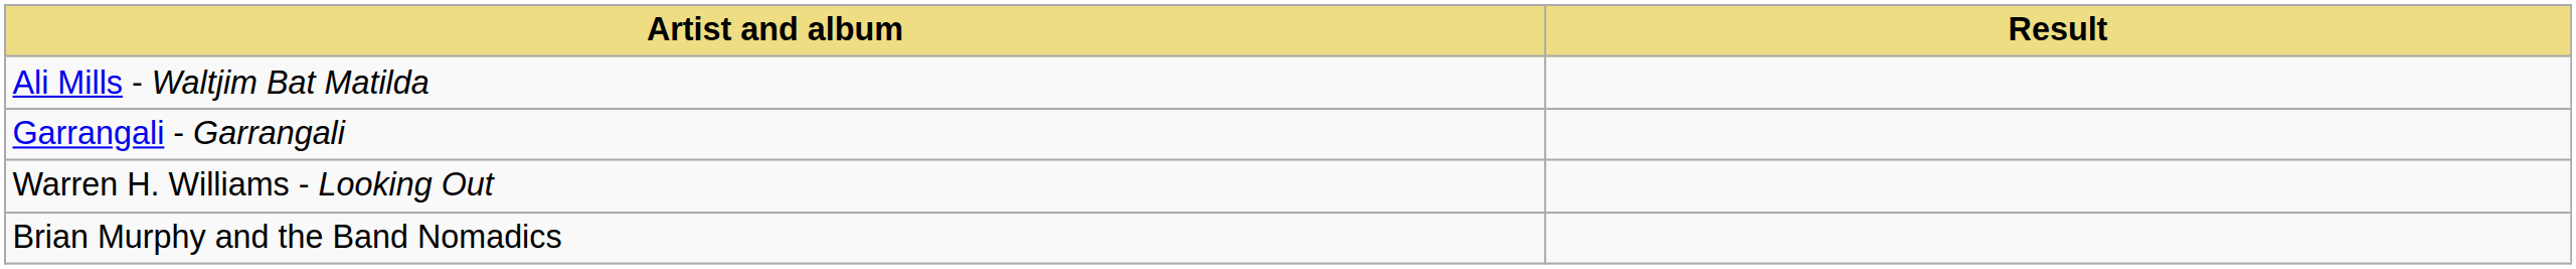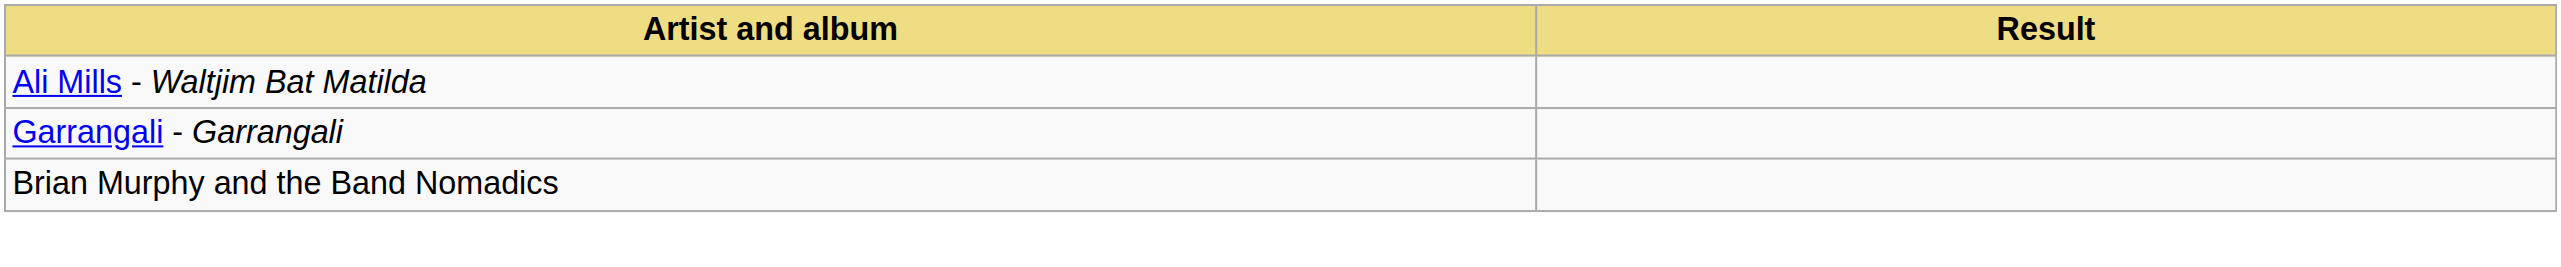 <table class="wikitable" width=100%>
 <tr>
 <th style="width:15%;background:#EEDD82;">Artist and album</th>
 <th style="width:10%;background:#EEDD82;">Result</th>
 </tr>
 <tr>
 <td><a href='#'>Ali Mills</a> - <em>Waltjim Bat Matilda</em></td>
 <td></td>
 </tr>
 <tr>
 <td><a href='#'>Garrangali</a> - <em>Garrangali</em></td>
 <td></td>
 </tr>
 <tr>
-<td>Warren H. Williams - <em>Looking Out</em></td>
-<td></td>
-</tr>
-<tr>
 <td>Brian Murphy and the Band Nomadics</td>
 <td></td>
 </tr>
 </table>
